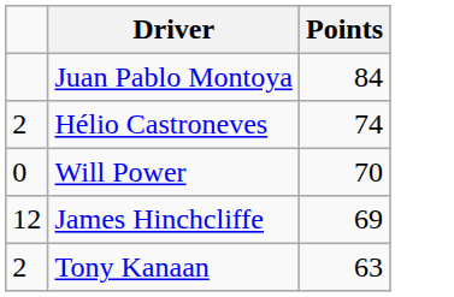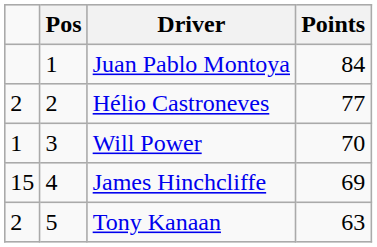 <table class="wikitable" style="font-size: 95%;">
 <tr>
 <td></td>
+<th>Pos</th>
 <th>Driver</th>
 <th>Points</th>
 </tr>
 <tr>
 <td align="left"></td>
+<td>1</td>
 <td> <a href='#'>Juan Pablo Montoya</a></td>
 <td align="right">84</td>
 </tr>
 <tr>
 <td align="left"> 2</td>
+<td>2</td>
 <td> <a href='#'>Hélio Castroneves</a></td>
-<td align="right">74</td>
+<td align="right">77</td>
 </tr>
 <tr>
-<td align="left"> 0</td>
+<td align="left"> 1</td>
+<td>3</td>
 <td> <a href='#'>Will Power</a></td>
 <td align="right">70</td>
 </tr>
 <tr>
-<td align="left"> 12</td>
+<td align="left"> 15</td>
+<td>4</td>
 <td> <a href='#'>James Hinchcliffe</a></td>
 <td align="right">69</td>
 </tr>
 <tr>
 <td align="left"> 2</td>
+<td>5</td>
 <td> <a href='#'>Tony Kanaan</a></td>
 <td align="right">63</td>
 </tr>
 </table>
